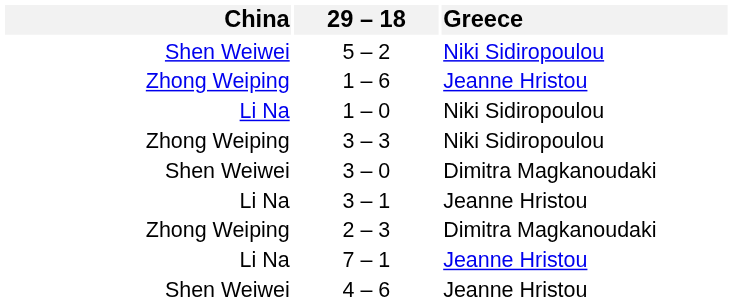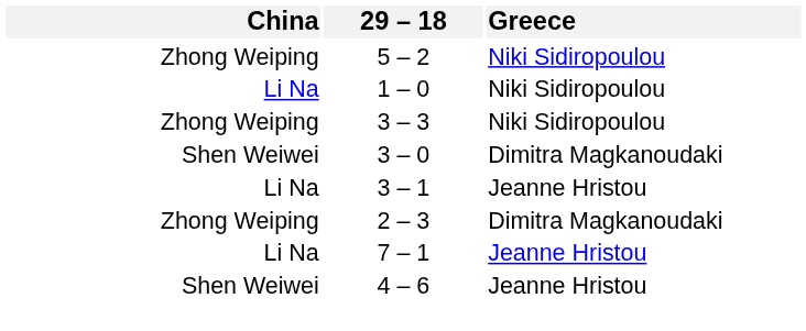 <table style="font-size:90%">
 <tr style="font-size:110%; background:#f2f2f2">
 <td style="width:12em" align=right><strong>China</strong> </td>
 <td style="width:6em" align=center><strong>29 – 18</strong></td>
 <td style="width:12em"> <strong>Greece</strong></td>
 </tr>
 <tr>
-<td align=right><a href='#'>Shen Weiwei</a></td>
+<td align=right>Zhong Weiping</td>
 <td align=center>5 – 2</td>
 <td><a href='#'>Niki Sidiropoulou</a></td>
-</tr>
-<tr>
-<td align=right><a href='#'>Zhong Weiping</a></td>
-<td align=center>1 – 6</td>
-<td><a href='#'>Jeanne Hristou</a></td>
 </tr>
 <tr>
 <td align=right><a href='#'>Li Na</a></td>
 <td align=center>1 – 0</td>
 <td>Niki Sidiropoulou</td>
 </tr>
 <tr>
 <td align=right>Zhong Weiping</td>
 <td align=center>3 – 3</td>
 <td>Niki Sidiropoulou</td>
 </tr>
 <tr>
 <td align=right>Shen Weiwei</td>
 <td align=center>3 – 0</td>
 <td>Dimitra Magkanoudaki</td>
 </tr>
 <tr>
 <td align=right>Li Na</td>
 <td align=center>3 – 1</td>
 <td>Jeanne Hristou</td>
 </tr>
 <tr>
 <td align=right>Zhong Weiping</td>
 <td align=center>2 – 3</td>
 <td>Dimitra Magkanoudaki</td>
 </tr>
 <tr>
 <td align=right>Li Na</td>
 <td align=center>7 – 1</td>
 <td><a href='#'>Jeanne Hristou</a></td>
 </tr>
 <tr>
 <td align=right>Shen Weiwei</td>
 <td align=center>4 – 6</td>
 <td>Jeanne Hristou</td>
 </tr>
 </table>
